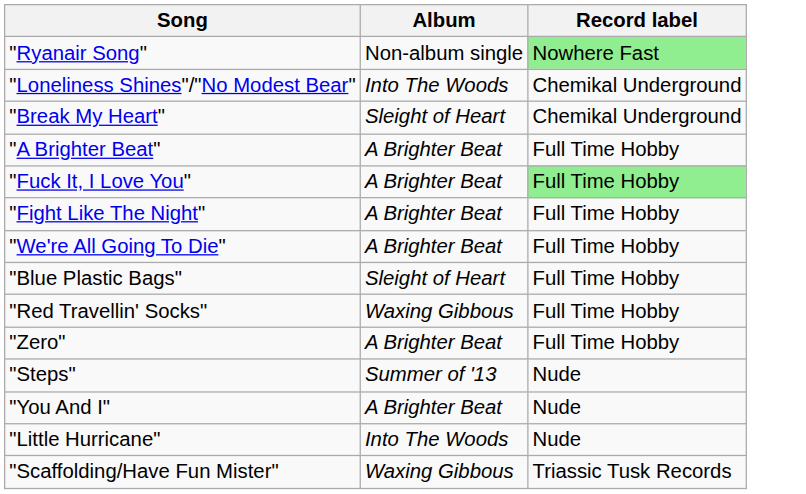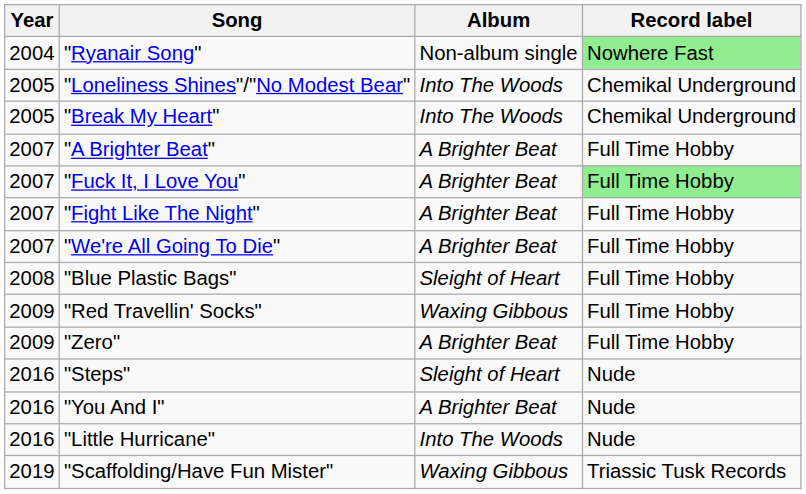 <table class="wikitable">
 <tr>
+<th>Year</th>
 <th>Song</th>
 <th>Album</th>
 <th>Record label</th>
 </tr>
 <tr>
+<td>2004</td>
 <td>"<a href='#'>Ryanair Song</a>"</td>
 <td>Non-album single</td>
 <td style="background: lightgreen;">Nowhere Fast</td>
 </tr>
 <tr>
+<td>2005</td>
 <td>"<a href='#'>Loneliness Shines</a>"/"<a href='#'>No Modest Bear</a>"</td>
 <td><em>Into The Woods</em></td>
 <td>Chemikal Underground</td>
 </tr>
 <tr>
+<td>2005</td>
 <td>"<a href='#'>Break My Heart</a>"</td>
-<td><em>Sleight of Heart</em></td>
+<td><em>Into The Woods</em></td>
 <td>Chemikal Underground</td>
 </tr>
 <tr>
+<td>2007</td>
 <td>"<a href='#'>A Brighter Beat</a>"</td>
 <td><em>A Brighter Beat</em></td>
 <td>Full Time Hobby</td>
 </tr>
 <tr>
+<td>2007</td>
 <td>"<a href='#'>Fuck It, I Love You</a>"</td>
 <td><em>A Brighter Beat</em></td>
 <td style="background: lightgreen;">Full Time Hobby</td>
 </tr>
 <tr>
+<td>2007</td>
 <td>"<a href='#'>Fight Like The Night</a>"</td>
 <td><em>A Brighter Beat</em></td>
 <td>Full Time Hobby</td>
 </tr>
 <tr>
+<td>2007</td>
 <td>"<a href='#'>We're All Going To Die</a>"</td>
 <td><em>A Brighter Beat</em></td>
 <td>Full Time Hobby</td>
 </tr>
 <tr>
+<td>2008</td>
 <td>"Blue Plastic Bags"</td>
 <td><em>Sleight of Heart</em></td>
 <td>Full Time Hobby</td>
 </tr>
 <tr>
+<td>2009</td>
 <td>"Red Travellin' Socks"</td>
 <td><em>Waxing Gibbous</em></td>
 <td>Full Time Hobby</td>
 </tr>
 <tr>
+<td>2009</td>
 <td>"Zero"</td>
 <td><em>A Brighter Beat</em></td>
 <td>Full Time Hobby</td>
 </tr>
 <tr>
+<td>2016</td>
 <td>"Steps"</td>
-<td><em>Summer of '13</em></td>
+<td><em>Sleight of Heart</em></td>
 <td>Nude</td>
 </tr>
 <tr>
+<td>2016</td>
 <td>"You And I"</td>
 <td><em>A Brighter Beat</em></td>
 <td>Nude</td>
 </tr>
 <tr>
+<td>2016</td>
 <td>"Little Hurricane"</td>
 <td><em>Into The Woods</em></td>
 <td>Nude</td>
 </tr>
 <tr>
+<td>2019</td>
 <td>"Scaffolding/Have Fun Mister"</td>
 <td><em>Waxing Gibbous</em></td>
 <td>Triassic Tusk Records</td>
 </tr>
 </table>
